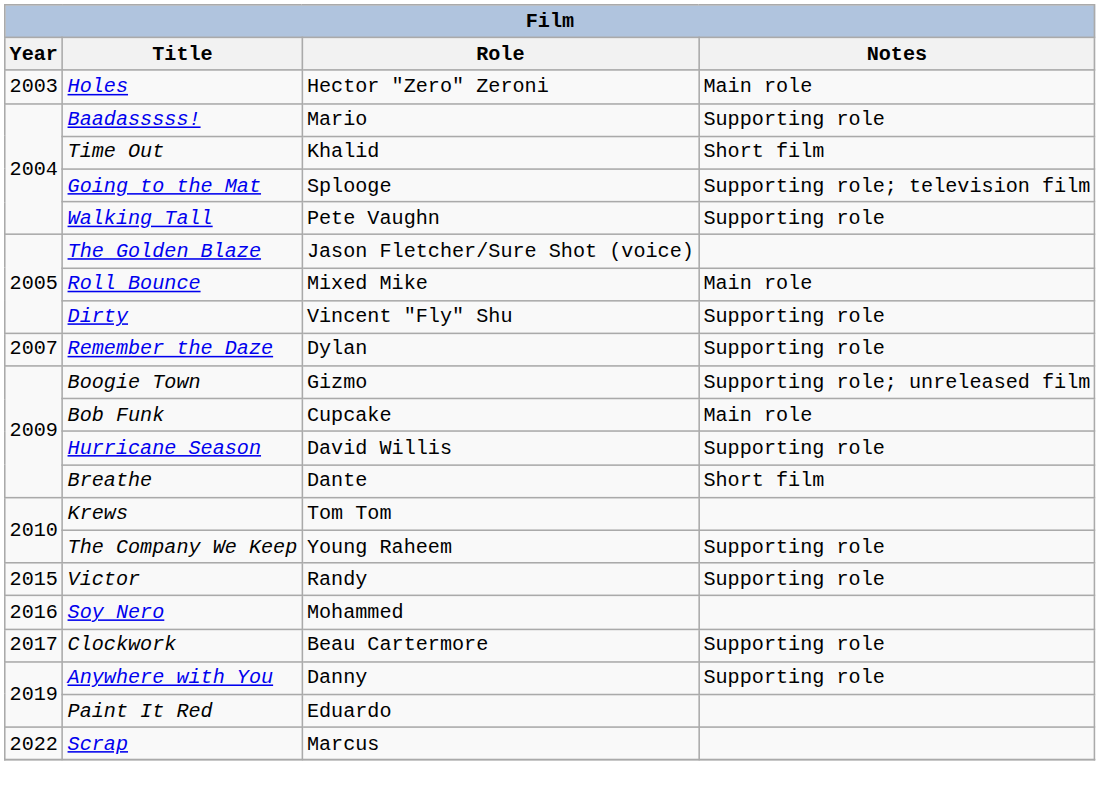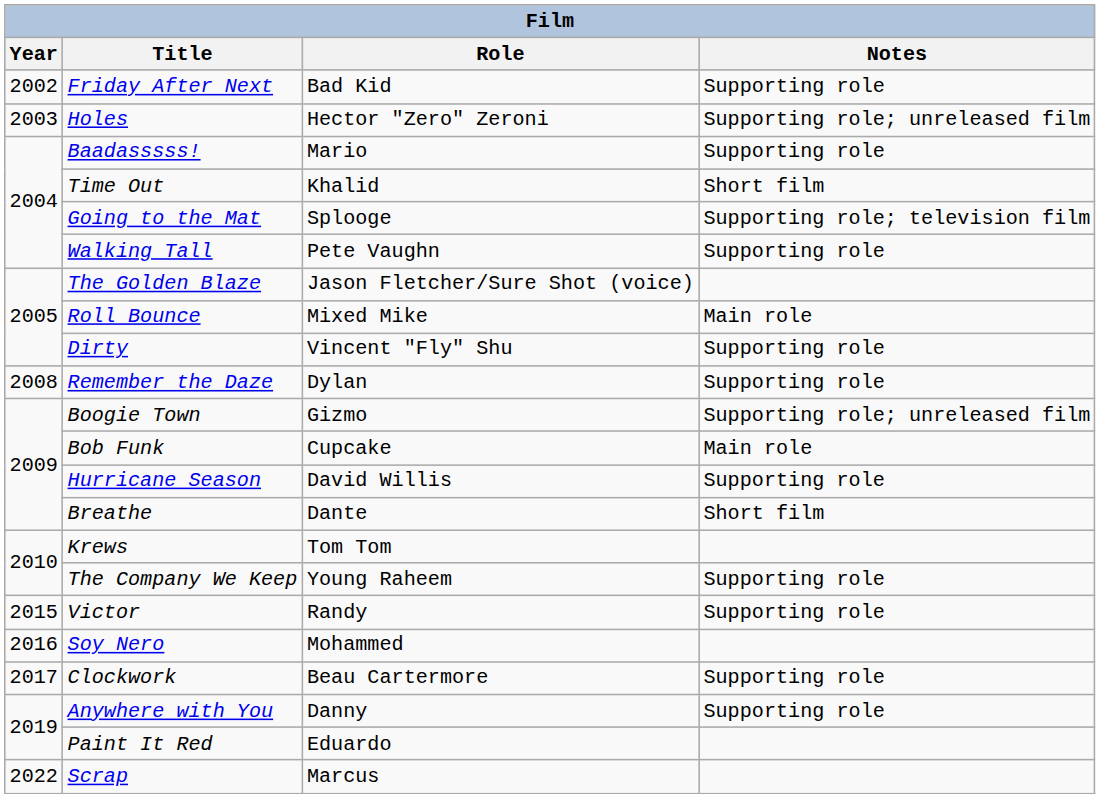 <table class="wikitable">
 <tr style="background:#ccc; text-align:center;">
 <th colspan="4" style="background: LightSteelBlue;">Film</th>
 </tr>
 <tr style="background:#ccc; text-align:center;">
 <th>Year</th>
 <th>Title</th>
 <th>Role</th>
 <th>Notes</th>
 </tr>
 <tr>
+<td>2002</td>
+<td><em><a href='#'>Friday After Next</a></em></td>
+<td>Bad Kid</td>
+<td>Supporting role</td>
+</tr>
+<tr>
 <td>2003</td>
 <td><em><a href='#'>Holes</a></em></td>
 <td>Hector "Zero" Zeroni</td>
-<td>Main role</td>
+<td>Supporting role; unreleased film</td>
 </tr>
 <tr>
 <td rowspan="4">2004</td>
 <td><em><a href='#'>Baadasssss!</a></em></td>
 <td>Mario</td>
 <td>Supporting role</td>
 </tr>
 <tr>
 <td><em>Time Out</em></td>
 <td>Khalid</td>
 <td>Short film</td>
 </tr>
 <tr>
 <td><em><a href='#'>Going to the Mat</a></em></td>
 <td>Splooge</td>
 <td>Supporting role; television film</td>
 </tr>
 <tr>
 <td><em><a href='#'>Walking Tall</a></em></td>
 <td>Pete Vaughn</td>
 <td>Supporting role</td>
 </tr>
 <tr>
 <td rowspan="3">2005</td>
 <td><em><a href='#'>The Golden Blaze</a></em></td>
 <td>Jason Fletcher/Sure Shot (voice)</td>
 <td></td>
 </tr>
 <tr>
 <td><em><a href='#'>Roll Bounce</a></em></td>
 <td>Mixed Mike</td>
 <td>Main role</td>
 </tr>
 <tr>
 <td><em><a href='#'>Dirty</a></em></td>
 <td>Vincent "Fly" Shu</td>
 <td>Supporting role</td>
 </tr>
 <tr>
-<td>2007</td>
+<td>2008</td>
 <td><em><a href='#'>Remember the Daze</a></em></td>
 <td>Dylan</td>
 <td>Supporting role</td>
 </tr>
 <tr>
 <td rowspan="4">2009</td>
 <td><em>Boogie Town</em></td>
 <td>Gizmo</td>
 <td>Supporting role; unreleased film</td>
 </tr>
 <tr>
 <td><em>Bob Funk</em></td>
 <td>Cupcake</td>
 <td>Main role</td>
 </tr>
 <tr>
 <td><em><a href='#'>Hurricane Season</a></em></td>
 <td>David Willis</td>
 <td>Supporting role</td>
 </tr>
 <tr>
 <td><em>Breathe</em></td>
 <td>Dante</td>
 <td>Short film</td>
 </tr>
 <tr>
 <td rowspan="2">2010</td>
 <td><em>Krews</em></td>
 <td>Tom Tom</td>
 <td></td>
 </tr>
 <tr>
 <td><em>The Company We Keep</em></td>
 <td>Young Raheem</td>
 <td>Supporting role</td>
 </tr>
 <tr>
 <td>2015</td>
 <td><em>Victor</em></td>
 <td>Randy</td>
 <td>Supporting role</td>
 </tr>
 <tr>
 <td>2016</td>
 <td><em><a href='#'>Soy Nero</a></em></td>
 <td>Mohammed</td>
 <td></td>
 </tr>
 <tr>
 <td>2017</td>
 <td><em>Clockwork</em></td>
 <td>Beau Cartermore</td>
 <td>Supporting role</td>
 </tr>
 <tr>
 <td rowspan="2">2019</td>
 <td><a href='#'><em>Anywhere with You</em></a></td>
 <td>Danny</td>
 <td>Supporting role</td>
 </tr>
 <tr>
 <td><em>Paint It Red</em></td>
 <td>Eduardo</td>
 <td></td>
 </tr>
 <tr>
 <td>2022</td>
 <td><em><a href='#'>Scrap</a></em></td>
 <td>Marcus</td>
 <td></td>
 </tr>
 <tr>
 </tr>
 </table>
